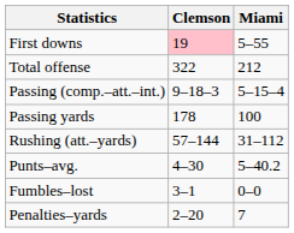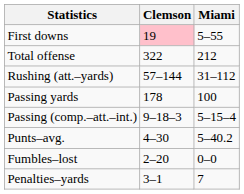 <table class="wikitable">
 <tr>
 <th>Statistics</th>
 <th>Clemson</th>
 <th>Miami</th>
 </tr>
 <tr>
 <td>First downs</td>
 <td style="background: pink;">19</td>
 <td>5–55</td>
 </tr>
 <tr>
 <td>Total offense</td>
 <td>322</td>
 <td>212</td>
 </tr>
 <tr>
-<td>Passing (comp.–att.–int.)</td>
-<td>9–18–3</td>
-<td>5–15–4</td>
+<td>Rushing (att.–yards)</td>
+<td>57–144</td>
+<td>31–112</td>
 </tr>
 <tr>
 <td>Passing yards</td>
 <td>178</td>
 <td>100</td>
 </tr>
 <tr>
-<td>Rushing (att.–yards)</td>
-<td>57–144</td>
-<td>31–112</td>
+<td>Passing (comp.–att.–int.)</td>
+<td>9–18–3</td>
+<td>5–15–4</td>
 </tr>
 <tr>
 <td>Punts–avg.</td>
 <td>4–30</td>
 <td>5–40.2</td>
 </tr>
 <tr>
 <td>Fumbles–lost</td>
-<td>3–1</td>
+<td>2–20</td>
 <td>0–0</td>
 </tr>
 <tr>
 <td>Penalties–yards</td>
-<td>2–20</td>
+<td>3–1</td>
 <td>7</td>
 </tr>
 </table>
